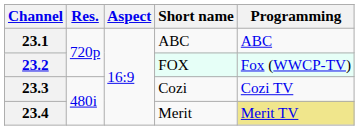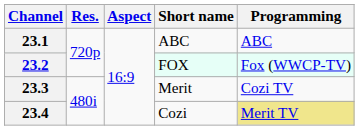 <table class="wikitable">
 <tr>
 <th scope = "col"><a href='#'>Channel</a></th>
 <th scope = "col"><a href='#'>Res.</a></th>
 <th scope = "col"><a href='#'>Aspect</a></th>
 <th scope = "col">Short name</th>
 <th scope = "col">Programming</th>
 </tr>
 <tr>
 <th scope = "row">23.1</th>
 <td rowspan=2><a href='#'>720p</a></td>
 <td rowspan=4><a href='#'>16:9</a></td>
 <td>ABC</td>
 <td><a href='#'>ABC</a></td>
 </tr>
 <tr style="background-color: #E6FFF7;">
 <th scope = "row"><a href='#'>23.2</a></th>
 <td>FOX</td>
 <td><a href='#'>Fox</a> (<a href='#'>WWCP-TV</a>)</td>
 </tr>
 <tr>
 <th scope = "row">23.3</th>
 <td rowspan=2><a href='#'>480i</a></td>
-<td>Cozi</td>
+<td>Merit</td>
 <td><a href='#'>Cozi TV</a></td>
 </tr>
 <tr>
 <th scope = "row">23.4</th>
-<td>Merit</td>
+<td>Cozi</td>
 <td style="background: khaki;"><a href='#'>Merit TV</a></td>
 </tr>
 </table>
